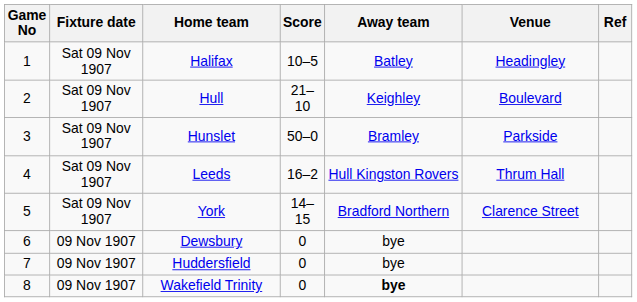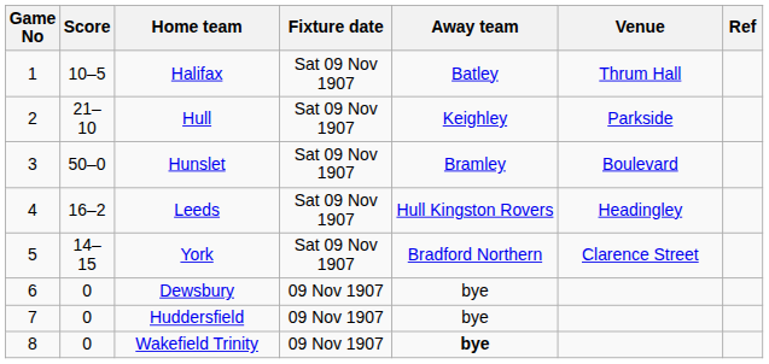 <table class="wikitable" style="text-align:center;">
 <tr>
 <th width=20 abbr="No">Game No</th>
+<th width=20 abbr="Score">Score</th>
+<th width=150 abbr="Home team">Home team</th>
 <th width=100 abbr="Date">Fixture date</th>
-<th width=150 abbr="Home team">Home team</th>
-<th width=20 abbr="Score">Score</th>
 <th width=150 abbr="Away team">Away team</th>
 <th width=150 abbr="Venue">Venue</th>
 <th width=30 abbr="Ref">Ref</th>
 </tr>
 <tr>
 <td>1</td>
+<td>10–5</td>
+<td><a href='#'>Halifax</a></td>
 <td>Sat 09 Nov 1907</td>
-<td><a href='#'>Halifax</a></td>
-<td>10–5</td>
 <td><a href='#'>Batley</a></td>
+<td><a href='#'>Thrum Hall</a></td>
+<td></td>
+</tr>
+<tr>
+<td>2</td>
+<td>21–10</td>
+<td><a href='#'>Hull</a></td>
+<td>Sat 09 Nov 1907</td>
+<td><a href='#'>Keighley</a></td>
+<td><a href='#'>Parkside</a></td>
+<td></td>
+</tr>
+<tr>
+<td>3</td>
+<td>50–0</td>
+<td><a href='#'>Hunslet</a></td>
+<td>Sat 09 Nov 1907</td>
+<td><a href='#'>Bramley</a></td>
+<td><a href='#'>Boulevard</a></td>
+<td></td>
+</tr>
+<tr>
+<td>4</td>
+<td>16–2</td>
+<td><a href='#'>Leeds</a></td>
+<td>Sat 09 Nov 1907</td>
+<td><a href='#'>Hull Kingston Rovers</a></td>
 <td><a href='#'>Headingley</a></td>
 <td></td>
 </tr>
 <tr>
-<td>2</td>
+<td>5</td>
+<td>14–15</td>
+<td><a href='#'>York</a></td>
 <td>Sat 09 Nov 1907</td>
-<td><a href='#'>Hull</a></td>
-<td>21–10</td>
-<td><a href='#'>Keighley</a></td>
-<td><a href='#'>Boulevard</a></td>
-<td></td>
-</tr>
-<tr>
-<td>3</td>
-<td>Sat 09 Nov 1907</td>
-<td><a href='#'>Hunslet</a></td>
-<td>50–0</td>
-<td><a href='#'>Bramley</a></td>
-<td><a href='#'>Parkside</a></td>
-<td></td>
-</tr>
-<tr>
-<td>4</td>
-<td>Sat 09 Nov 1907</td>
-<td><a href='#'>Leeds</a></td>
-<td>16–2</td>
-<td><a href='#'>Hull Kingston Rovers</a></td>
-<td><a href='#'>Thrum Hall</a></td>
-<td></td>
-</tr>
-<tr>
-<td>5</td>
-<td>Sat 09 Nov 1907</td>
-<td><a href='#'>York</a></td>
-<td>14–15</td>
 <td><a href='#'>Bradford Northern</a></td>
 <td><a href='#'>Clarence Street</a></td>
 <td></td>
 </tr>
 <tr>
 <td>6</td>
+<td>0</td>
+<td><a href='#'>Dewsbury</a></td>
 <td>09 Nov 1907</td>
-<td><a href='#'>Dewsbury</a></td>
-<td>0</td>
 <td>bye</td>
 <td></td>
 <td></td>
 </tr>
 <tr>
 <td>7</td>
+<td>0</td>
+<td><a href='#'>Huddersfield</a></td>
 <td>09 Nov 1907</td>
-<td><a href='#'>Huddersfield</a></td>
-<td>0</td>
 <td>bye</td>
 <td></td>
 <td></td>
 </tr>
 <tr>
 <td>8</td>
+<td>0</td>
+<td><a href='#'>Wakefield Trinity</a></td>
 <td>09 Nov 1907</td>
-<td><a href='#'>Wakefield Trinity</a></td>
-<td>0</td>
 <td><strong>bye</strong></td>
 <td></td>
 <td></td>
 </tr>
 </table>
